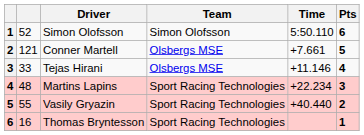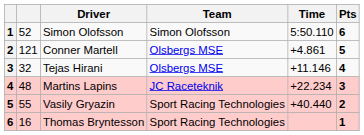 <table class=wikitable style="font-size:95%">
 <tr>
 <th></th>
 <th></th>
 <th>Driver</th>
 <th>Team</th>
 <th>Time</th>
 <th>Pts</th>
 </tr>
 <tr>
 <th>1</th>
 <td>52</td>
 <td> Simon Olofsson</td>
 <td>Simon Olofsson</td>
 <td>5:50.110</td>
 <td><strong>6</strong></td>
 </tr>
 <tr>
 <th>2</th>
 <td>121</td>
 <td> Conner Martell</td>
 <td><a href='#'>Olsbergs MSE</a></td>
-<td>+7.661</td>
+<td>+4.861</td>
 <td><strong>5</strong></td>
 </tr>
 <tr>
 <th>3</th>
-<td>33</td>
+<td>32</td>
 <td> Tejas Hirani</td>
 <td><a href='#'>Olsbergs MSE</a></td>
 <td>+11.146</td>
 <td><strong>4</strong></td>
 </tr>
 <tr>
 <th style="background:#ffcccc;">4</th>
 <td style="background:#ffcccc;">48</td>
 <td style="background:#ffcccc;"> Martins Lapins</td>
-<td style="background:#ffcccc;">Sport Racing Technologies</td>
+<td style="background:#ffcccc;"><a href='#'>JC Raceteknik</a></td>
 <td style="background:#ffcccc;">+22.234</td>
 <td style="background:#ffcccc;"><strong>3</strong></td>
 </tr>
 <tr>
 <th style="background:#ffcccc;">5</th>
 <td style="background:#ffcccc;">55</td>
 <td style="background:#ffcccc;"> Vasily Gryazin</td>
 <td style="background:#ffcccc;">Sport Racing Technologies</td>
 <td style="background:#ffcccc;">+40.440</td>
 <td style="background:#ffcccc;"><strong>2</strong></td>
 </tr>
 <tr>
 <th style="background:#ffcccc;">6</th>
 <td style="background:#ffcccc;">16</td>
 <td style="background:#ffcccc;"> Thomas Bryntesson</td>
 <td style="background:#ffcccc;">Sport Racing Technologies</td>
 <td style="background:#ffcccc;"></td>
 <td style="background:#ffcccc;"><strong>1</strong></td>
 </tr>
 </table>
